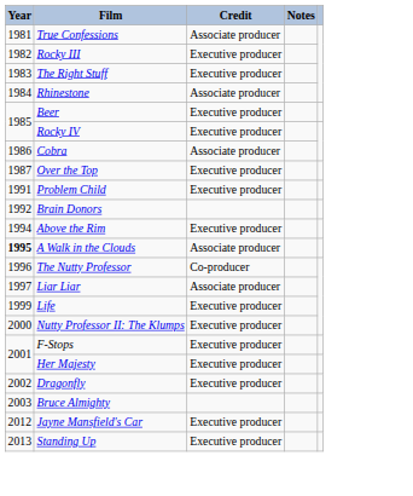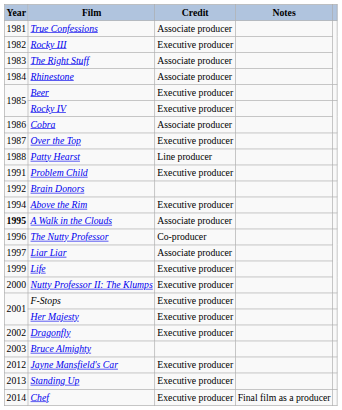 <table class="wikitable" style="font-size:95%;">
 <tr>
 <th style="background:#B0C4DE;">Year</th>
 <th style="background:#B0C4DE;">Film</th>
 <th style="background:#B0C4DE;">Credit</th>
 <th style="background:#B0C4DE;">Notes</th>
 <th style="background:#B0C4DE;"></th>
 </tr>
 <tr>
 <td>1981</td>
 <td><em><a href='#'>True Confessions</a></em></td>
 <td>Associate producer</td>
 <td></td>
 <td rowspan=4></td>
 </tr>
 <tr>
 <td>1982</td>
 <td><em><a href='#'>Rocky III</a></em></td>
 <td>Executive producer</td>
 <td></td>
 </tr>
 <tr>
 <td>1983</td>
 <td><em><a href='#'>The Right Stuff</a></em></td>
-<td>Executive producer</td>
+<td>Associate producer</td>
 <td></td>
 </tr>
 <tr>
 <td>1984</td>
 <td><em><a href='#'>Rhinestone</a></em></td>
 <td>Associate producer</td>
 <td></td>
 </tr>
 <tr>
 <td rowspan=2>1985</td>
 <td><em><a href='#'>Beer</a></em></td>
 <td>Executive producer</td>
 <td></td>
 <td></td>
 </tr>
 <tr>
 <td><em><a href='#'>Rocky IV</a></em></td>
 <td>Executive producer</td>
 <td></td>
 <td rowspan=2></td>
 </tr>
 <tr>
 <td>1986</td>
 <td><em><a href='#'>Cobra</a></em></td>
 <td>Associate producer</td>
 <td></td>
 </tr>
 <tr>
 <td>1987</td>
 <td><em><a href='#'>Over the Top</a></em></td>
 <td>Executive producer</td>
+<td></td>
+<td></td>
+</tr>
+<tr>
+<td>1988</td>
+<td><em><a href='#'>Patty Hearst</a></em></td>
+<td>Line producer</td>
 <td></td>
 <td></td>
 </tr>
 <tr>
 <td>1991</td>
 <td><em><a href='#'>Problem Child</a></em></td>
 <td>Executive producer</td>
 <td></td>
 <td></td>
 </tr>
 <tr>
 <td>1992</td>
 <td><em><a href='#'>Brain Donors</a></em></td>
 <td></td>
 <td></td>
 <td></td>
 </tr>
 <tr>
 <td>1994</td>
 <td><em><a href='#'>Above the Rim</a></em></td>
 <td>Executive producer</td>
 <td></td>
 <td></td>
 </tr>
 <tr>
 <td><strong>1995</strong></td>
 <td><em><a href='#'>A Walk in the Clouds</a></em></td>
 <td>Associate producer</td>
 <td></td>
 <td></td>
 </tr>
 <tr>
 <td>1996</td>
 <td><em><a href='#'>The Nutty Professor</a></em></td>
 <td>Co-producer</td>
 <td></td>
 <td rowspan=4></td>
 </tr>
 <tr>
 <td>1997</td>
 <td><em><a href='#'>Liar Liar</a></em></td>
 <td>Associate producer</td>
 <td></td>
 </tr>
 <tr>
 <td>1999</td>
 <td><em><a href='#'>Life</a></em></td>
 <td>Executive producer</td>
 <td></td>
 </tr>
 <tr>
 <td>2000</td>
 <td><em><a href='#'>Nutty Professor II: The Klumps</a></em></td>
 <td>Executive producer</td>
 <td></td>
 </tr>
 <tr>
 <td rowspan=2>2001</td>
 <td><em>F-Stops</em></td>
 <td>Executive producer</td>
 <td></td>
 <td></td>
 </tr>
 <tr>
 <td><em><a href='#'>Her Majesty</a></em></td>
 <td>Executive producer</td>
 <td></td>
 <td></td>
 </tr>
 <tr>
 <td>2002</td>
 <td><em><a href='#'>Dragonfly</a></em></td>
 <td>Executive producer</td>
 <td></td>
 <td></td>
 </tr>
 <tr>
 <td>2003</td>
 <td><em><a href='#'>Bruce Almighty</a></em></td>
 <td></td>
 <td></td>
 <td></td>
 </tr>
 <tr>
 <td>2012</td>
 <td><em><a href='#'>Jayne Mansfield's Car</a></em></td>
 <td>Executive producer</td>
 <td></td>
 <td></td>
 </tr>
 <tr>
 <td>2013</td>
 <td><em><a href='#'>Standing Up</a></em></td>
 <td>Executive producer</td>
 <td></td>
 <td></td>
 </tr>
+<tr>
+<td>2014</td>
+<td><em><a href='#'>Chef</a></em></td>
+<td>Executive producer</td>
+<td>Final film as a producer</td>
+<td></td>
+</tr>
 </table>
